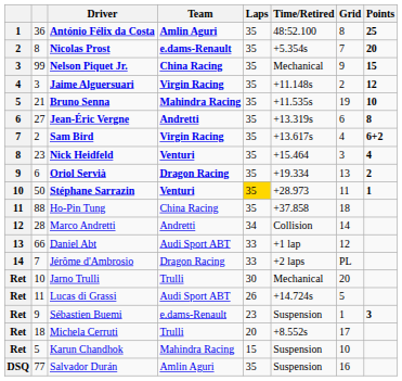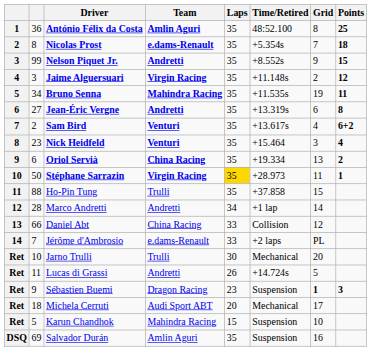 <table class="wikitable" style="font-size: 95%">
 <tr>
 <th></th>
 <th></th>
 <th>Driver</th>
 <th>Team</th>
 <th>Laps</th>
 <th>Time/Retired</th>
 <th>Grid</th>
 <th>Points</th>
 </tr>
 <tr>
 <th>1</th>
 <td>36</td>
 <td> <strong><a href='#'>António Félix da Costa</a></strong></td>
 <td><strong><a href='#'>Amlin Aguri</a></strong></td>
 <td>35</td>
 <td>48:52.100</td>
 <td>8</td>
 <td><strong>25</strong></td>
 </tr>
 <tr>
 <th>2</th>
 <td>8</td>
 <td> <strong><a href='#'>Nicolas Prost</a></strong></td>
 <td><strong><a href='#'>e.dams-Renault</a></strong></td>
 <td>35</td>
 <td>+5.354s</td>
 <td>7</td>
-<td><strong>20</strong></td>
+<td><strong>18</strong></td>
 </tr>
 <tr>
 <th>3</th>
 <td>99</td>
 <td> <strong><a href='#'>Nelson Piquet Jr.</a></strong></td>
-<td><strong><a href='#'>China Racing</a></strong></td>
+<td><strong><a href='#'>Andretti</a></strong></td>
 <td>35</td>
-<td>Mechanical</td>
+<td>+8.552s</td>
 <td>9</td>
 <td><strong>15</strong></td>
 </tr>
 <tr>
 <th>4</th>
 <td>3</td>
 <td> <strong><a href='#'>Jaime Alguersuari</a></strong></td>
 <td><strong><a href='#'>Virgin Racing</a></strong></td>
 <td>35</td>
 <td>+11.148s</td>
 <td>2</td>
 <td><strong>12</strong></td>
 </tr>
 <tr>
 <th>5</th>
-<td>21</td>
+<td>34</td>
 <td> <strong><a href='#'>Bruno Senna</a></strong></td>
 <td><strong><a href='#'>Mahindra Racing</a></strong></td>
 <td>35</td>
 <td>+11.535s</td>
 <td>19</td>
-<td><strong>10</strong></td>
+<td><strong>11</strong></td>
 </tr>
 <tr>
 <th>6</th>
 <td>27</td>
 <td> <strong><a href='#'>Jean-Éric Vergne</a></strong></td>
 <td><strong><a href='#'>Andretti</a></strong></td>
 <td>35</td>
 <td>+13.319s</td>
 <td>6</td>
 <td><strong>8</strong></td>
 </tr>
 <tr>
 <th>7</th>
 <td>2</td>
 <td> <strong><a href='#'>Sam Bird</a></strong></td>
-<td><strong><a href='#'>Virgin Racing</a></strong></td>
+<td><strong><a href='#'>Venturi</a></strong></td>
 <td>35</td>
 <td>+13.617s</td>
 <td>4</td>
 <td><strong>6+2</strong></td>
 </tr>
 <tr>
 <th>8</th>
 <td>23</td>
 <td> <strong><a href='#'>Nick Heidfeld</a></strong></td>
 <td><strong><a href='#'>Venturi</a></strong></td>
 <td>35</td>
 <td>+15.464</td>
 <td>3</td>
 <td><strong>4</strong></td>
 </tr>
 <tr>
 <th>9</th>
 <td>6</td>
 <td> <strong><a href='#'>Oriol Servià</a></strong></td>
-<td><strong><a href='#'>Dragon Racing</a></strong></td>
+<td><strong><a href='#'>China Racing</a></strong></td>
 <td>35</td>
 <td>+19.334</td>
 <td>13</td>
 <td><strong>2</strong></td>
 </tr>
 <tr>
 <th>10</th>
 <td>50</td>
 <td> <strong><a href='#'>Stéphane Sarrazin</a></strong></td>
-<td><strong><a href='#'>Venturi</a></strong></td>
+<td><strong><a href='#'>Virgin Racing</a></strong></td>
 <td style="background: gold;">35</td>
 <td>+28.973</td>
 <td>11</td>
 <td><strong>1</strong></td>
 </tr>
 <tr>
 <th>11</th>
 <td>88</td>
 <td> <a href='#'>Ho-Pin Tung</a></td>
-<td><a href='#'>China Racing</a></td>
+<td><a href='#'>Trulli</a></td>
 <td>35</td>
 <td>+37.858</td>
-<td>18</td>
+<td>15</td>
 <td></td>
 </tr>
 <tr>
 <th>12</th>
 <td>28</td>
 <td> <a href='#'>Marco Andretti</a></td>
 <td><a href='#'>Andretti</a></td>
 <td>34</td>
-<td>Collision</td>
+<td>+1 lap</td>
 <td>14</td>
 <td></td>
 </tr>
 <tr>
 <th>13</th>
 <td>66</td>
 <td> <a href='#'>Daniel Abt</a></td>
-<td><a href='#'>Audi Sport ABT</a></td>
+<td><a href='#'>China Racing</a></td>
 <td>33</td>
-<td>+1 lap</td>
+<td>Collision</td>
 <td>12</td>
 <td></td>
 </tr>
 <tr>
 <th>14</th>
 <td>7</td>
 <td> <a href='#'>Jérôme d'Ambrosio</a></td>
-<td><a href='#'>Dragon Racing</a></td>
+<td><a href='#'>e.dams-Renault</a></td>
 <td>33</td>
 <td>+2 laps</td>
 <td>PL</td>
 <td></td>
 </tr>
 <tr>
 <th>Ret</th>
 <td>10</td>
 <td> <a href='#'>Jarno Trulli</a></td>
 <td><a href='#'>Trulli</a></td>
 <td>30</td>
 <td>Mechanical</td>
 <td>20</td>
 <td></td>
 </tr>
 <tr>
 <th>Ret</th>
 <td>11</td>
 <td> <a href='#'>Lucas di Grassi</a></td>
-<td><a href='#'>Audi Sport ABT</a></td>
+<td><a href='#'>Andretti</a></td>
 <td>26</td>
 <td>+14.724s</td>
 <td>5</td>
 <td></td>
 </tr>
 <tr>
 <th>Ret</th>
 <td>9</td>
 <td> <a href='#'>Sébastien Buemi</a></td>
-<td><a href='#'>e.dams-Renault</a></td>
+<td><a href='#'>Dragon Racing</a></td>
 <td>23</td>
 <td>Suspension</td>
-<td>1</td>
+<td><strong>1</strong></td>
 <td><strong>3</strong></td>
 </tr>
 <tr>
 <th>Ret</th>
 <td>18</td>
 <td> <a href='#'>Michela Cerruti</a></td>
-<td><a href='#'>Trulli</a></td>
+<td><a href='#'>Audi Sport ABT</a></td>
 <td>20</td>
-<td>+8.552s</td>
+<td>Mechanical</td>
 <td>17</td>
 <td></td>
 </tr>
 <tr>
 <th>Ret</th>
 <td>5</td>
 <td> <a href='#'>Karun Chandhok</a></td>
 <td><a href='#'>Mahindra Racing</a></td>
 <td>15</td>
 <td>Suspension</td>
 <td>10</td>
 <td></td>
 </tr>
 <tr>
 <th>DSQ</th>
-<td>77</td>
+<td>69</td>
 <td> <a href='#'>Salvador Durán</a></td>
 <td><a href='#'>Amlin Aguri</a></td>
 <td>35</td>
 <td>Suspension</td>
 <td>16</td>
 <td></td>
 </tr>
 </table>
